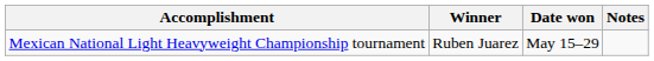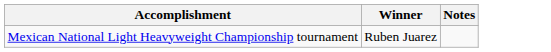 <table class="wikitable">
 <tr>
 <th>Accomplishment</th>
 <th>Winner</th>
-<th>Date won</th>
 <th>Notes</th>
 </tr>
 <tr>
 <td><a href='#'>Mexican National Light Heavyweight Championship</a> tournament</td>
 <td>Ruben Juarez</td>
-<td>May 15–29</td>
 <td></td>
 </tr>
 </table>
